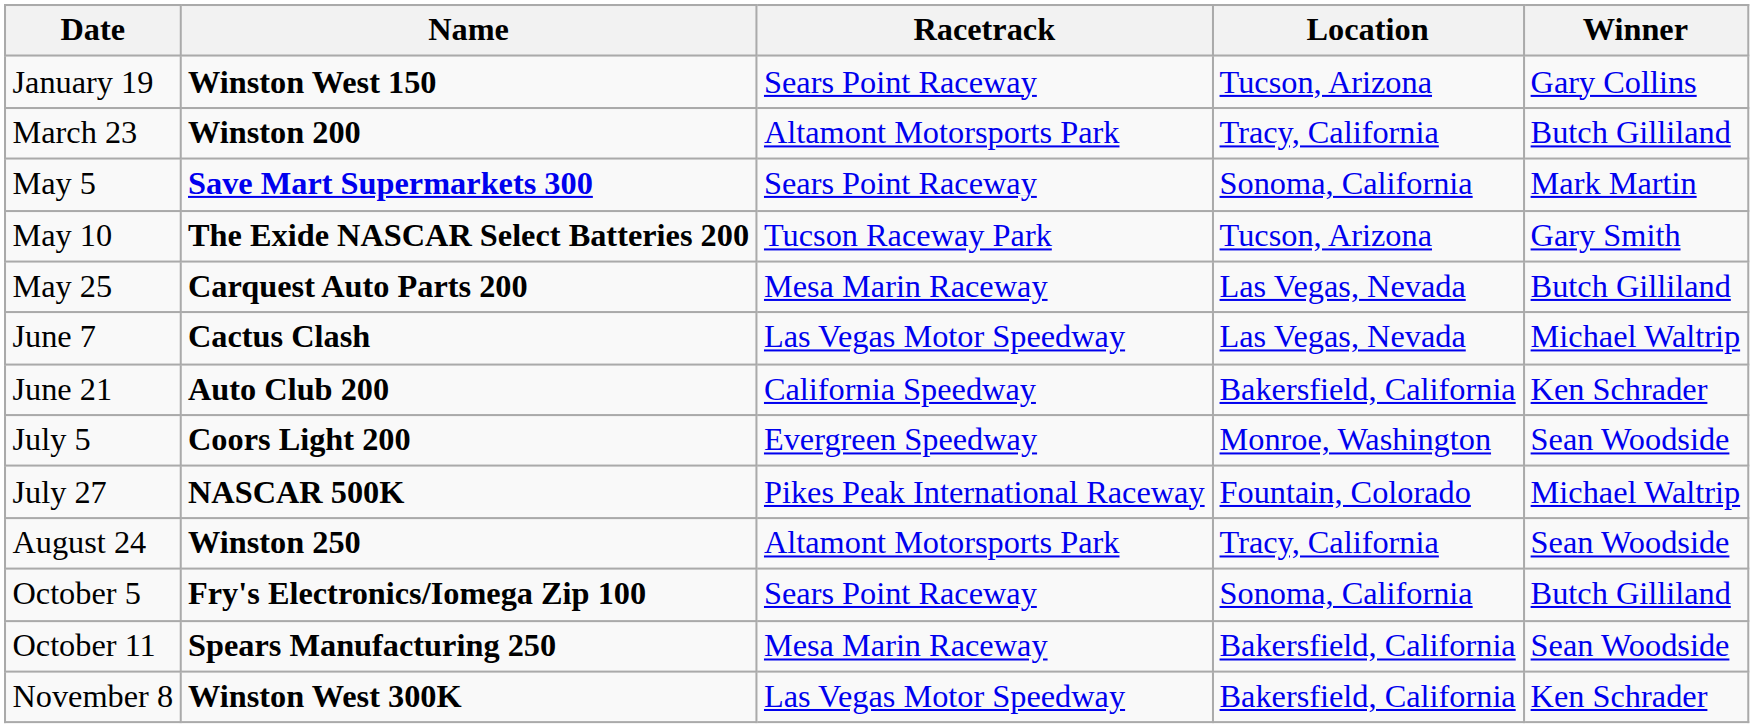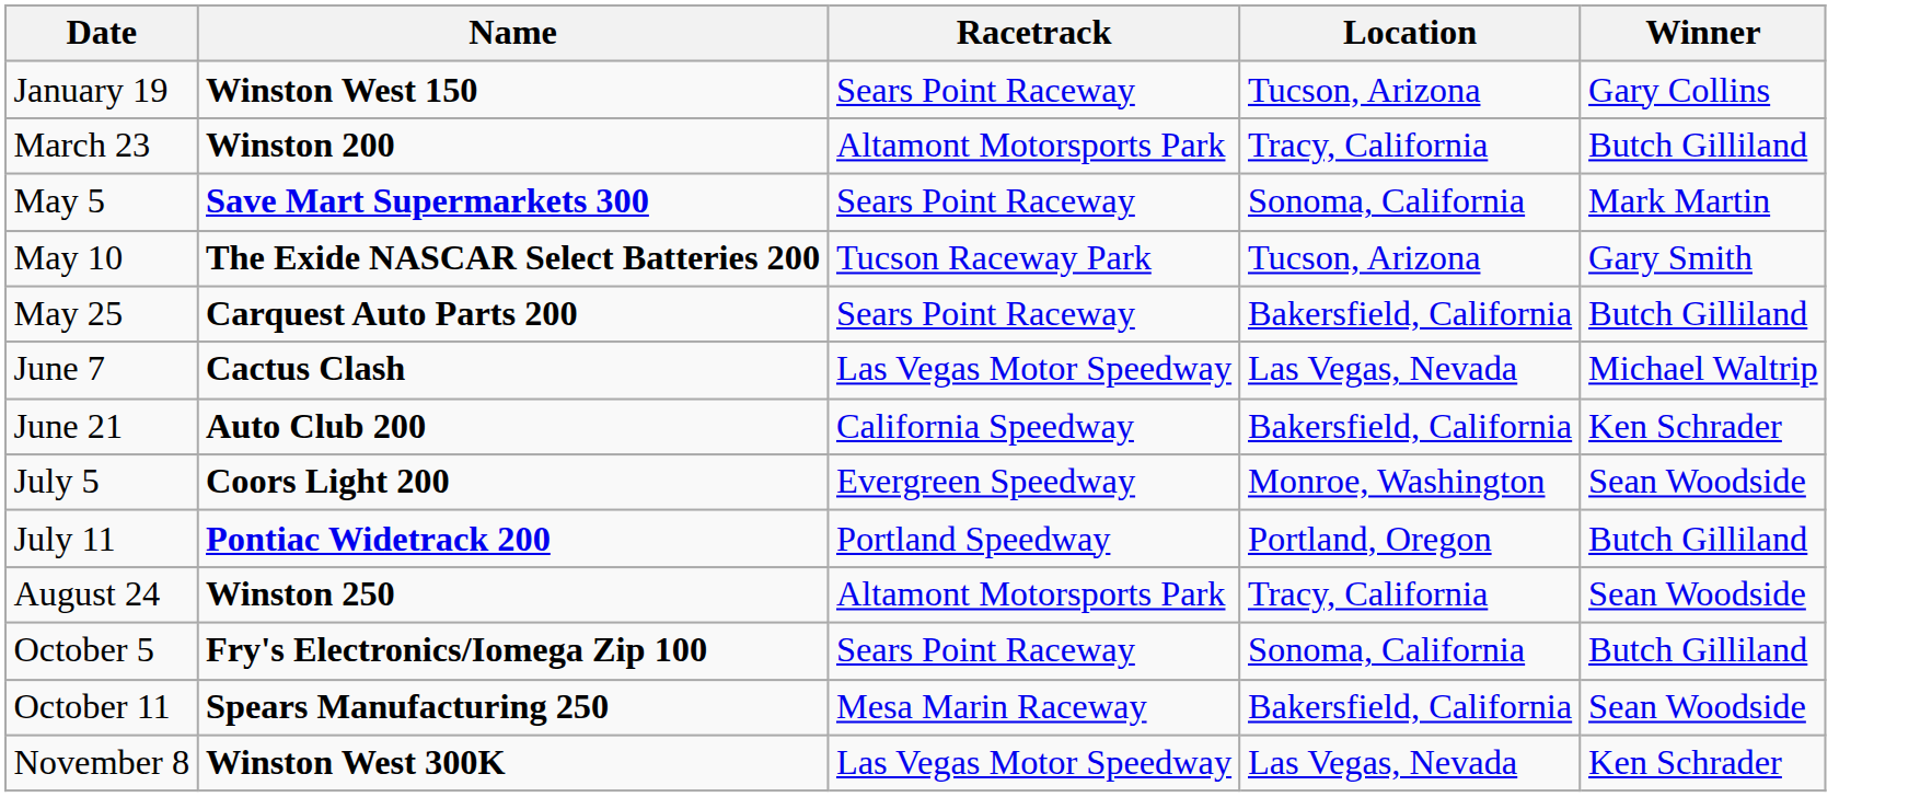 <table class="wikitable">
 <tr>
 <th>Date</th>
 <th>Name</th>
 <th>Racetrack</th>
 <th>Location</th>
 <th>Winner</th>
 </tr>
 <tr>
 <td>January 19</td>
 <td><strong>Winston West 150</strong></td>
 <td><a href='#'>Sears Point Raceway</a></td>
 <td><a href='#'>Tucson, Arizona</a></td>
 <td><a href='#'>Gary Collins</a></td>
 </tr>
 <tr>
 <td>March 23</td>
 <td><strong>Winston 200</strong></td>
 <td><a href='#'>Altamont Motorsports Park</a></td>
 <td><a href='#'>Tracy, California</a></td>
 <td><a href='#'>Butch Gilliland</a></td>
 </tr>
 <tr>
 <td>May 5</td>
 <td><a href='#'><strong>Save Mart Supermarkets 300</strong></a></td>
 <td><a href='#'>Sears Point Raceway</a></td>
 <td><a href='#'>Sonoma, California</a></td>
 <td><a href='#'>Mark Martin</a></td>
 </tr>
 <tr>
 <td>May 10</td>
 <td><strong>The Exide NASCAR Select Batteries 200</strong></td>
 <td><a href='#'>Tucson Raceway Park</a></td>
 <td><a href='#'>Tucson, Arizona</a></td>
 <td><a href='#'>Gary Smith</a></td>
 </tr>
 <tr>
 <td>May 25</td>
 <td><strong>Carquest Auto Parts 200</strong></td>
-<td><a href='#'>Mesa Marin Raceway</a></td>
-<td><a href='#'>Las Vegas, Nevada</a></td>
+<td><a href='#'>Sears Point Raceway</a></td>
+<td><a href='#'>Bakersfield, California</a></td>
 <td><a href='#'>Butch Gilliland</a></td>
 </tr>
 <tr>
 <td>June 7</td>
 <td><strong>Cactus Clash</strong></td>
 <td><a href='#'>Las Vegas Motor Speedway</a></td>
 <td><a href='#'>Las Vegas, Nevada</a></td>
 <td><a href='#'>Michael Waltrip</a></td>
 </tr>
 <tr>
 <td>June 21</td>
 <td><strong>Auto Club 200</strong></td>
 <td><a href='#'>California Speedway</a></td>
 <td><a href='#'>Bakersfield, California</a></td>
 <td><a href='#'>Ken Schrader</a></td>
 </tr>
 <tr>
 <td>July 5</td>
 <td><strong>Coors Light 200</strong></td>
 <td><a href='#'>Evergreen Speedway</a></td>
 <td><a href='#'>Monroe, Washington</a></td>
 <td><a href='#'>Sean Woodside</a></td>
 </tr>
 <tr>
-<td>July 27</td>
-<td><strong>NASCAR 500K</strong></td>
-<td><a href='#'>Pikes Peak International Raceway</a></td>
-<td><a href='#'>Fountain, Colorado</a></td>
-<td><a href='#'>Michael Waltrip</a></td>
+<td>July 11</td>
+<td><strong><a href='#'>Pontiac Widetrack 200</a></strong></td>
+<td><a href='#'>Portland Speedway</a></td>
+<td><a href='#'>Portland, Oregon</a></td>
+<td><a href='#'>Butch Gilliland</a></td>
 </tr>
 <tr>
 <td>August 24</td>
 <td><strong>Winston 250</strong></td>
 <td><a href='#'>Altamont Motorsports Park</a></td>
 <td><a href='#'>Tracy, California</a></td>
 <td><a href='#'>Sean Woodside</a></td>
 </tr>
 <tr>
 <td>October 5</td>
 <td><strong>Fry's Electronics/Iomega Zip 100</strong></td>
 <td><a href='#'>Sears Point Raceway</a></td>
 <td><a href='#'>Sonoma, California</a></td>
 <td><a href='#'>Butch Gilliland</a></td>
 </tr>
 <tr>
 <td>October 11</td>
 <td><strong>Spears Manufacturing 250</strong></td>
 <td><a href='#'>Mesa Marin Raceway</a></td>
 <td><a href='#'>Bakersfield, California</a></td>
 <td><a href='#'>Sean Woodside</a></td>
 </tr>
 <tr>
 <td>November 8</td>
 <td><strong>Winston West 300K</strong></td>
 <td><a href='#'>Las Vegas Motor Speedway</a></td>
-<td><a href='#'>Bakersfield, California</a></td>
+<td><a href='#'>Las Vegas, Nevada</a></td>
 <td><a href='#'>Ken Schrader</a></td>
 </tr>
 </table>
